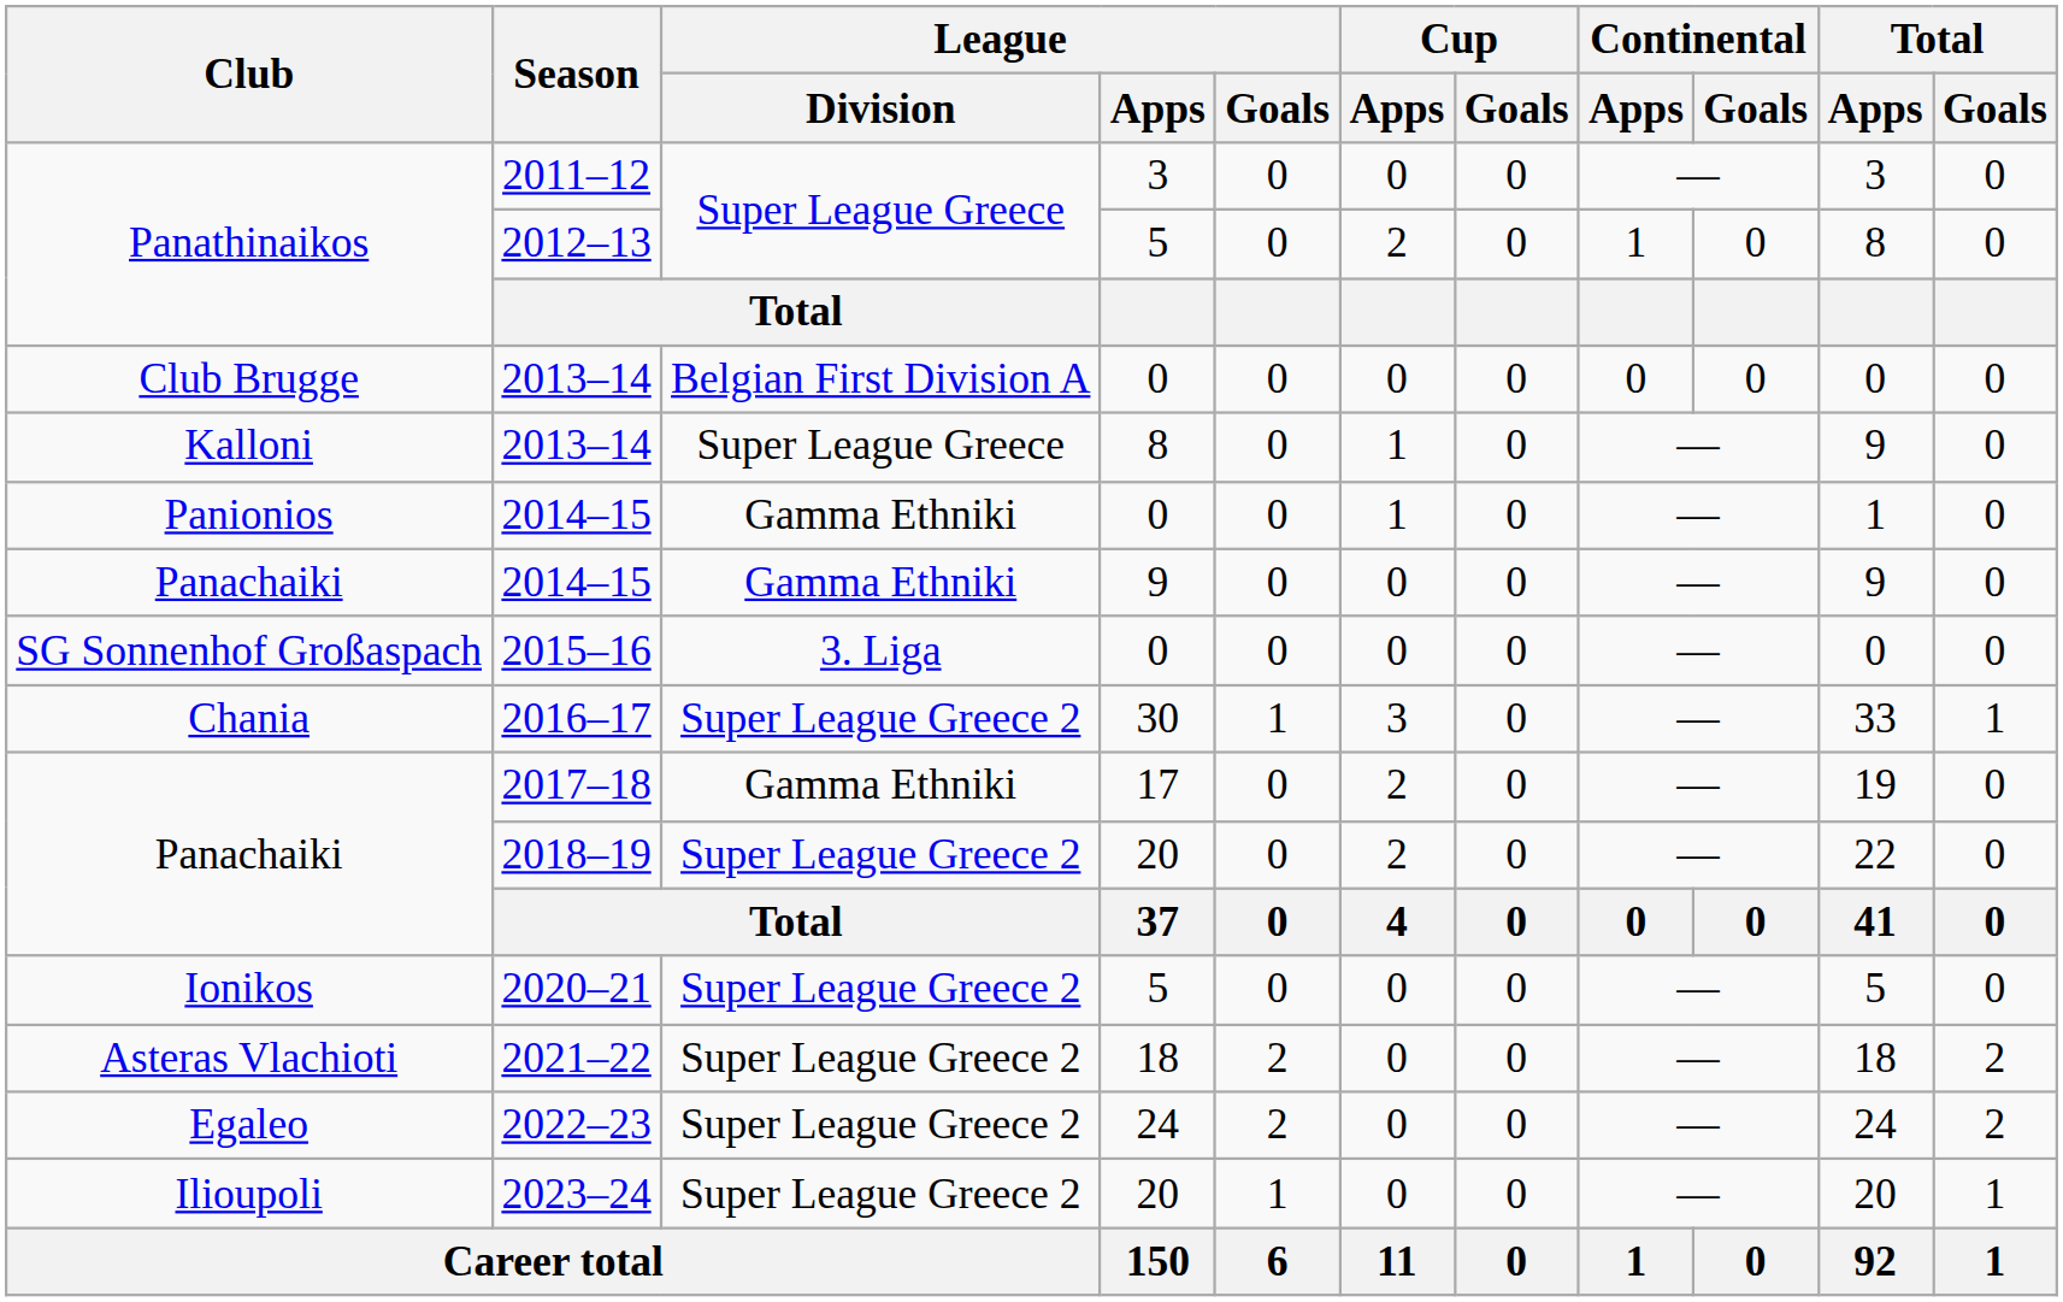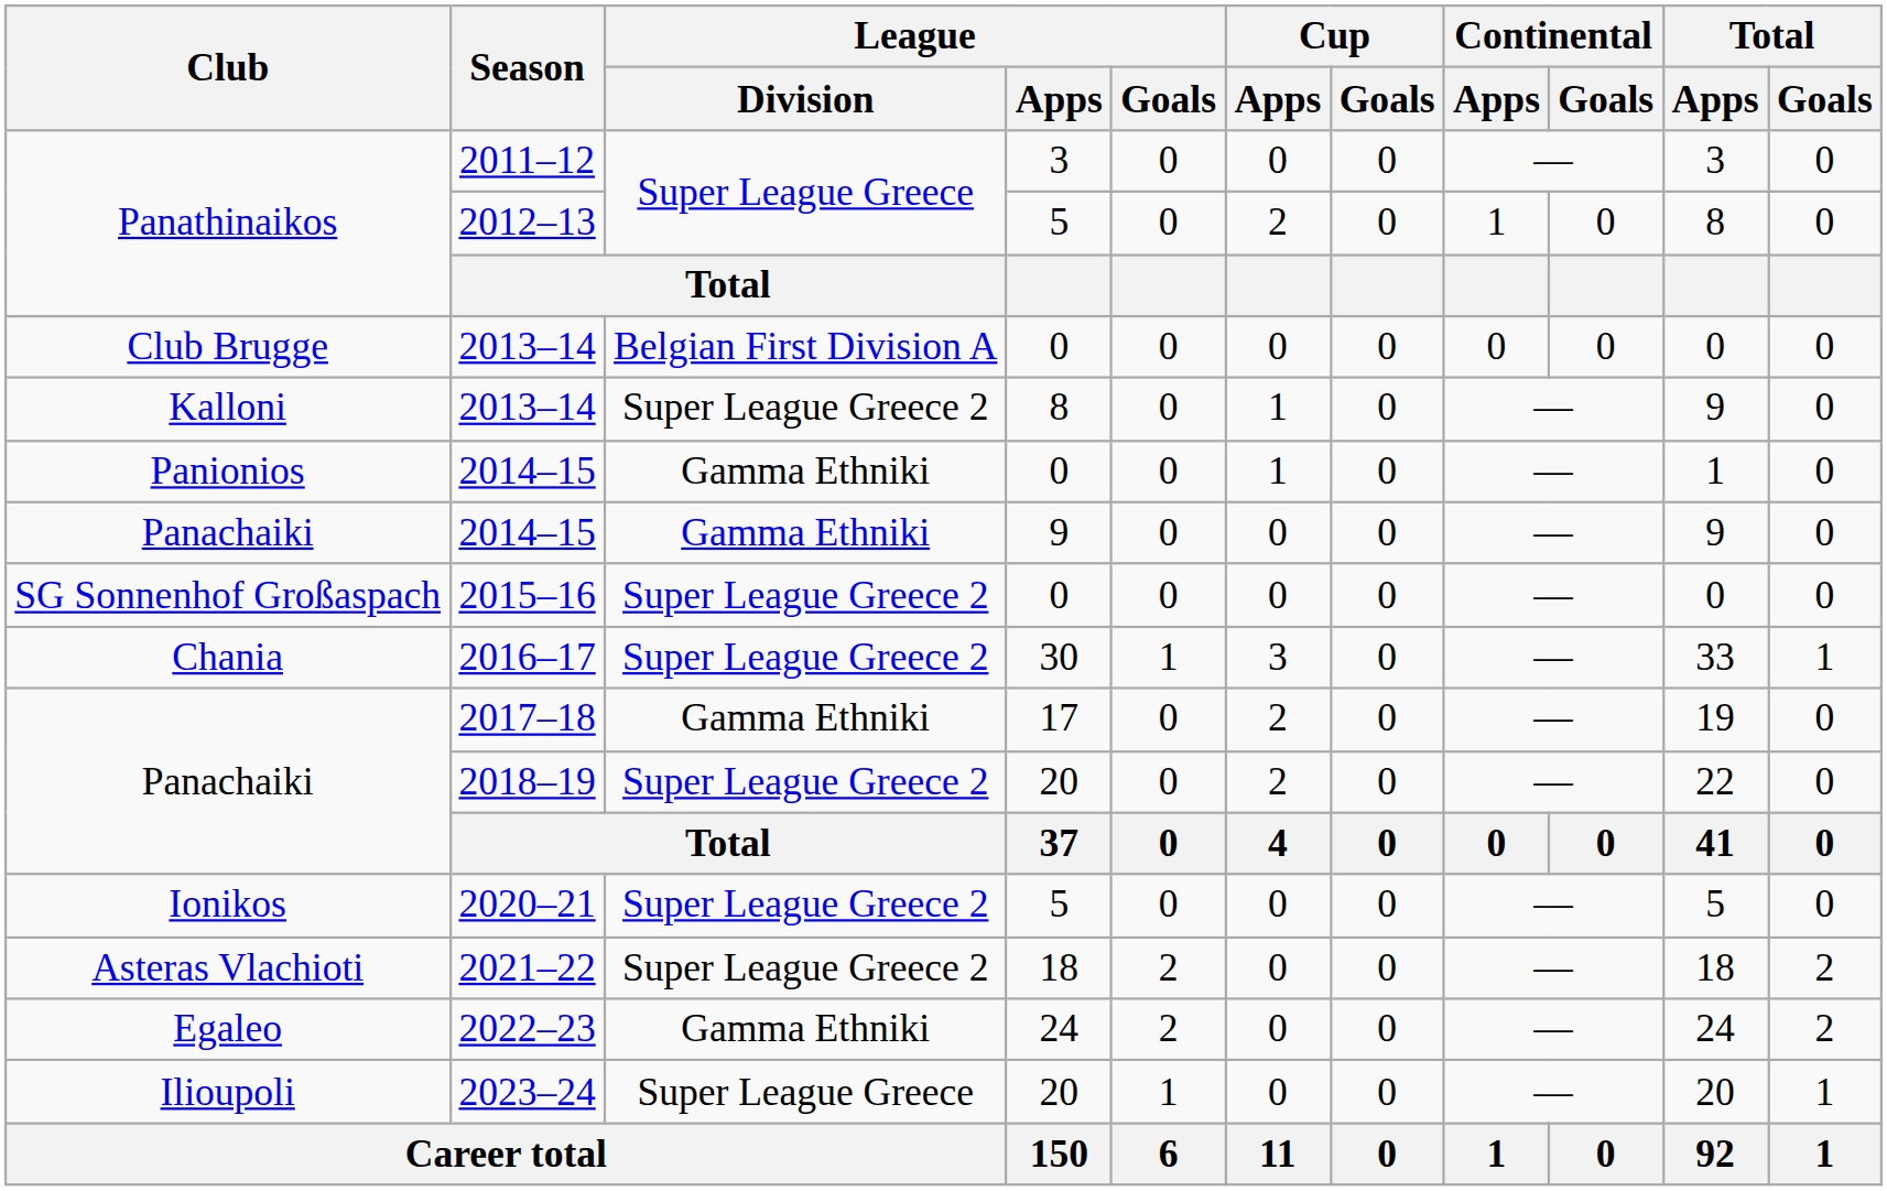 <table class="wikitable" style="text-align:center">
 <tr>
 <th rowspan=2>Club</th>
 <th rowspan=2>Season</th>
 <th colspan="3">League</th>
 <th colspan=2>Cup</th>
 <th colspan=2>Continental</th>
 <th colspan=2>Total</th>
 </tr>
 <tr>
 <th>Division</th>
 <th>Apps</th>
 <th>Goals</th>
 <th>Apps</th>
 <th>Goals</th>
 <th>Apps</th>
 <th>Goals</th>
 <th>Apps</th>
 <th>Goals</th>
 </tr>
 <tr>
 <td rowspan="3"><a href='#'>Panathinaikos</a></td>
 <td><a href='#'>2011–12</a></td>
 <td rowspan="2"><a href='#'>Super League Greece</a></td>
 <td>3</td>
 <td>0</td>
 <td>0</td>
 <td>0</td>
 <td colspan="2">—</td>
 <td>3</td>
 <td>0</td>
 </tr>
 <tr>
 <td><a href='#'>2012–13</a></td>
 <td>5</td>
 <td>0</td>
 <td>2</td>
 <td>0</td>
 <td>1</td>
 <td>0</td>
 <td>8</td>
 <td>0</td>
 </tr>
 <tr>
 <th colspan="2">Total</th>
 <th></th>
 <th></th>
 <th></th>
 <th></th>
 <th></th>
 <th></th>
 <th></th>
 <th></th>
 </tr>
 <tr>
 <td rowspan="1"><a href='#'>Club Brugge</a></td>
 <td><a href='#'>2013–14</a></td>
 <td><a href='#'>Belgian First Division A</a></td>
 <td>0</td>
 <td>0</td>
 <td>0</td>
 <td>0</td>
 <td>0</td>
 <td>0</td>
 <td>0</td>
 <td>0</td>
 </tr>
 <tr>
 <td rowspan="1"><a href='#'>Kalloni</a></td>
 <td><a href='#'>2013–14</a></td>
-<td>Super League Greece</td>
+<td>Super League Greece 2</td>
 <td>8</td>
 <td>0</td>
 <td>1</td>
 <td>0</td>
 <td colspan="2">—</td>
 <td>9</td>
 <td>0</td>
 </tr>
 <tr>
 <td rowspan="1"><a href='#'>Panionios</a></td>
 <td><a href='#'>2014–15</a></td>
 <td>Gamma Ethniki</td>
 <td>0</td>
 <td>0</td>
 <td>1</td>
 <td>0</td>
 <td colspan="2">—</td>
 <td>1</td>
 <td>0</td>
 </tr>
 <tr>
 <td rowspan="1"><a href='#'>Panachaiki</a></td>
 <td><a href='#'>2014–15</a></td>
 <td><a href='#'>Gamma Ethniki</a></td>
 <td>9</td>
 <td>0</td>
 <td>0</td>
 <td>0</td>
 <td colspan="2">—</td>
 <td>9</td>
 <td>0</td>
 </tr>
 <tr>
 <td rowspan="1"><a href='#'>SG Sonnenhof Großaspach</a></td>
 <td><a href='#'>2015–16</a></td>
-<td><a href='#'>3. Liga</a></td>
+<td><a href='#'>Super League Greece 2</a></td>
 <td>0</td>
 <td>0</td>
 <td>0</td>
 <td>0</td>
 <td colspan="2">—</td>
 <td>0</td>
 <td>0</td>
 </tr>
 <tr>
 <td rowspan="1"><a href='#'>Chania</a></td>
 <td><a href='#'>2016–17</a></td>
 <td><a href='#'>Super League Greece 2</a></td>
 <td>30</td>
 <td>1</td>
 <td>3</td>
 <td>0</td>
 <td colspan="2">—</td>
 <td>33</td>
 <td>1</td>
 </tr>
 <tr>
 <td rowspan="3">Panachaiki</td>
 <td><a href='#'>2017–18</a></td>
 <td>Gamma Ethniki</td>
 <td>17</td>
 <td>0</td>
 <td>2</td>
 <td>0</td>
 <td colspan="2">—</td>
 <td>19</td>
 <td>0</td>
 </tr>
 <tr>
 <td><a href='#'>2018–19</a></td>
 <td><a href='#'>Super League Greece 2</a></td>
 <td>20</td>
 <td>0</td>
 <td>2</td>
 <td>0</td>
 <td colspan="2">—</td>
 <td>22</td>
 <td>0</td>
 </tr>
 <tr>
 <th colspan="2">Total</th>
 <th>37</th>
 <th>0</th>
 <th>4</th>
 <th>0</th>
 <th>0</th>
 <th>0</th>
 <th>41</th>
 <th>0</th>
 </tr>
 <tr>
 <td><a href='#'>Ionikos</a></td>
 <td><a href='#'>2020–21</a></td>
 <td><a href='#'>Super League Greece 2</a></td>
 <td>5</td>
 <td>0</td>
 <td>0</td>
 <td>0</td>
 <td colspan="2">—</td>
 <td>5</td>
 <td>0</td>
 </tr>
 <tr>
 <td><a href='#'>Asteras Vlachioti</a></td>
 <td><a href='#'>2021–22</a></td>
 <td>Super League Greece 2</td>
 <td>18</td>
 <td>2</td>
 <td>0</td>
 <td>0</td>
 <td colspan="2">—</td>
 <td>18</td>
 <td>2</td>
 </tr>
 <tr>
 <td><a href='#'>Egaleo</a></td>
 <td><a href='#'>2022–23</a></td>
-<td>Super League Greece 2</td>
+<td>Gamma Ethniki</td>
 <td>24</td>
 <td>2</td>
 <td>0</td>
 <td>0</td>
 <td colspan="2">—</td>
 <td>24</td>
 <td>2</td>
 </tr>
 <tr>
 <td><a href='#'>Ilioupoli</a></td>
 <td><a href='#'>2023–24</a></td>
-<td>Super League Greece 2</td>
+<td>Super League Greece</td>
 <td>20</td>
 <td>1</td>
 <td>0</td>
 <td>0</td>
 <td colspan="2">—</td>
 <td>20</td>
 <td>1</td>
 </tr>
 <tr>
 <th colspan="3">Career total</th>
 <th>150</th>
 <th>6</th>
 <th>11</th>
 <th>0</th>
 <th>1</th>
 <th>0</th>
 <th>92</th>
 <th>1</th>
 </tr>
 </table>
